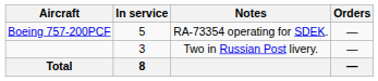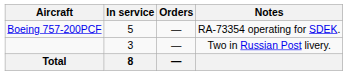 <table class="wikitable" style="margin:0.5em auto; text-align:center">
 <tr>
 <th>Aircraft</th>
 <th>In service</th>
+<th>Orders</th>
 <th>Notes</th>
-<th>Orders</th>
 </tr>
 <tr>
 <td><a href='#'>Boeing 757-200PCF</a></td>
 <td>5</td>
+<td>—</td>
 <td>RA-73354 operating for <a href='#'>SDEK</a>.</td>
-<td>—</td>
 </tr>
 <tr>
 <td></td>
 <td>3</td>
+<td>—</td>
 <td>Two in <a href='#'>Russian Post</a> livery.</td>
-<td>—</td>
 </tr>
 <tr>
 <th>Total</th>
 <th>8</th>
+<th>—</th>
 <th></th>
-<th>—</th>
 </tr>
 </table>
